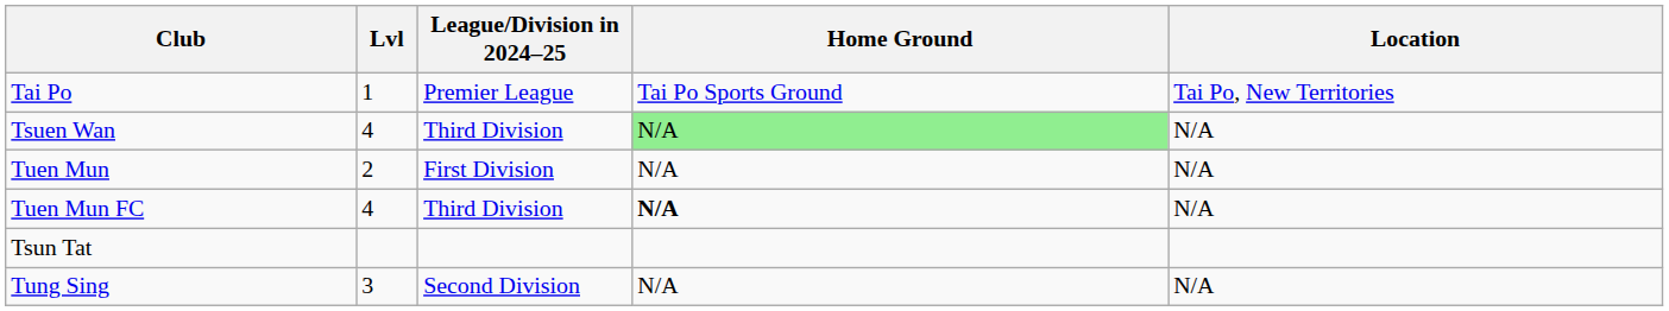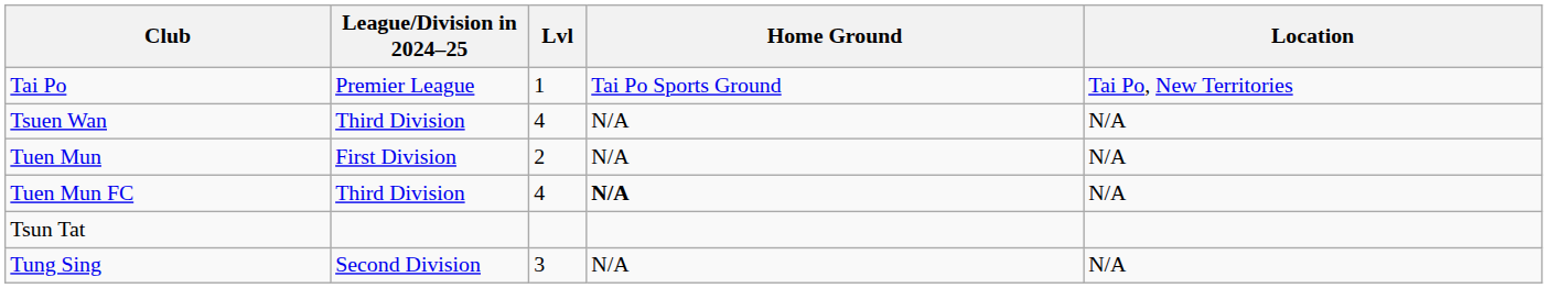 <table class="wikitable sortable" width=80% style="font-size:90%">
 <tr>
 <th width=17%><strong>Club</strong></th>
+<th width=10%><strong>League/Division in 2024–25</strong></th>
 <th width=3%><strong>Lvl</strong></th>
-<th width=10%><strong>League/Division in 2024–25</strong></th>
 <th width=26%><strong>Home Ground</strong></th>
 <th width=24%><strong>Location</strong></th>
 </tr>
 <tr>
 <td><a href='#'>Tai Po</a></td>
+<td><a href='#'>Premier League</a></td>
 <td>1</td>
-<td><a href='#'>Premier League</a></td>
 <td><a href='#'>Tai Po Sports Ground</a></td>
 <td><a href='#'>Tai Po</a>, <a href='#'>New Territories</a></td>
 </tr>
 <tr>
 <td><a href='#'>Tsuen Wan</a></td>
+<td><a href='#'>Third Division</a></td>
 <td>4</td>
-<td><a href='#'>Third Division</a></td>
-<td style="background: lightgreen;">N/A</td>
+<td>N/A</td>
 <td>N/A</td>
 </tr>
 <tr>
 <td><a href='#'>Tuen Mun</a></td>
+<td><a href='#'>First Division</a></td>
 <td>2</td>
-<td><a href='#'>First Division</a></td>
 <td>N/A</td>
 <td>N/A</td>
 </tr>
 <tr>
 <td><a href='#'>Tuen Mun FC</a></td>
+<td><a href='#'>Third Division</a></td>
 <td>4</td>
-<td><a href='#'>Third Division</a></td>
 <td><strong>N/A</strong></td>
 <td>N/A</td>
 </tr>
 <tr>
 <td>Tsun Tat</td>
 <td></td>
 <td></td>
 <td></td>
 <td></td>
 </tr>
 <tr>
 <td><a href='#'>Tung Sing</a></td>
+<td><a href='#'>Second Division</a></td>
 <td>3</td>
-<td><a href='#'>Second Division</a></td>
 <td>N/A</td>
 <td>N/A</td>
 </tr>
 </table>
